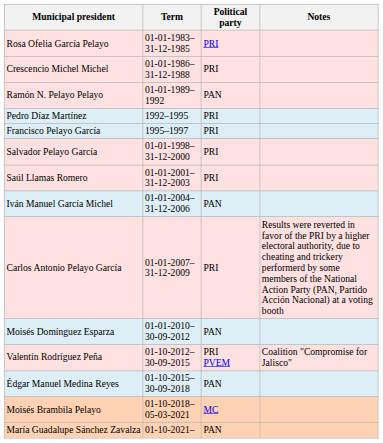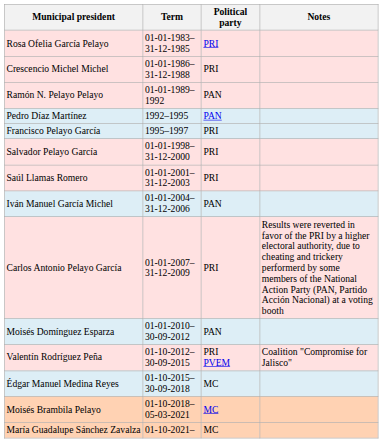 <table class="wikitable">
 <tr>
 <th>Municipal president</th>
 <th width=90px>Term</th>
 <th width=90x>Political party</th>
 <th width=190px>Notes</th>
 </tr>
 <tr style="background:#ffe1e1">
 <td>Rosa Ofelia García Pelayo</td>
 <td>01-01-1983–31-12-1985</td>
 <td><a href='#'>PRI</a> </td>
 <td></td>
 </tr>
 <tr style="background:#ffe1e1">
 <td>Crescencio Michel Michel</td>
 <td>01-01-1986–31-12-1988</td>
 <td>PRI </td>
 <td></td>
 </tr>
 <tr style="background:#ffe1e1">
 <td>Ramón N. Pelayo Pelayo</td>
 <td>01-01-1989–1992</td>
 <td>PAN </td>
 <td></td>
 </tr>
 <tr style="background:#ddeef6">
 <td>Pedro Díaz Martínez</td>
 <td>1992–1995</td>
-<td>PRI </td>
+<td><a href='#'>PAN</a> </td>
 <td></td>
 </tr>
 <tr style="background:#ddeef6">
 <td>Francisco Pelayo García</td>
 <td>1995–1997</td>
 <td>PRI </td>
 <td></td>
 </tr>
 <tr style="background:#ffe1e1">
 <td>Salvador Pelayo García</td>
 <td>01-01-1998–31-12-2000</td>
 <td>PRI </td>
 <td></td>
 </tr>
 <tr style="background:#ffe1e1">
 <td>Saúl Llamas Romero</td>
 <td>01-01-2001–31-12-2003</td>
 <td>PRI </td>
 <td></td>
 </tr>
 <tr style="background:#ddeef6">
 <td>Iván Manuel García Michel</td>
 <td>01-01-2004–31-12-2006</td>
 <td>PAN </td>
 <td></td>
 </tr>
 <tr style="background:#ffe1e1">
 <td>Carlos Antonio Pelayo García</td>
 <td>01-01-2007–31-12-2009</td>
 <td>PRI </td>
 <td>Results were reverted in favor of the PRI by a higher electoral authority, due to cheating and trickery performerd by some members of the National Action Party (PAN, Partido Acción Nacional) at a voting booth</td>
 </tr>
 <tr style="background:#ddeef6">
 <td>Moisés Domínguez Esparza</td>
 <td>01-01-2010–30-09-2012</td>
 <td>PAN </td>
 <td></td>
 </tr>
 <tr style="background:#ffe1e1">
 <td>Valentín Rodríguez Peña</td>
 <td>01-10-2012–30-09-2015</td>
 <td>PRI <br> <a href='#'>PVEM</a> </td>
 <td>Coalition "Compromise for Jalisco"</td>
 </tr>
 <tr style="background:#ddeef6">
 <td>Édgar Manuel Medina Reyes</td>
 <td>01-10-2015–30-09-2018</td>
-<td>PAN </td>
+<td>MC </td>
 <td></td>
 </tr>
 <tr style="background:#ffd2b3">
 <td>Moisés Brambila Pelayo</td>
 <td>01-10-2018–05-03-2021</td>
 <td><a href='#'>MC</a> </td>
 <td></td>
 </tr>
 <tr style="background:#ffd2b3">
 <td>María Guadalupe Sánchez Zavalza</td>
 <td>01-10-2021–</td>
-<td>PAN </td>
+<td>MC </td>
 <td></td>
 </tr>
 </table>
